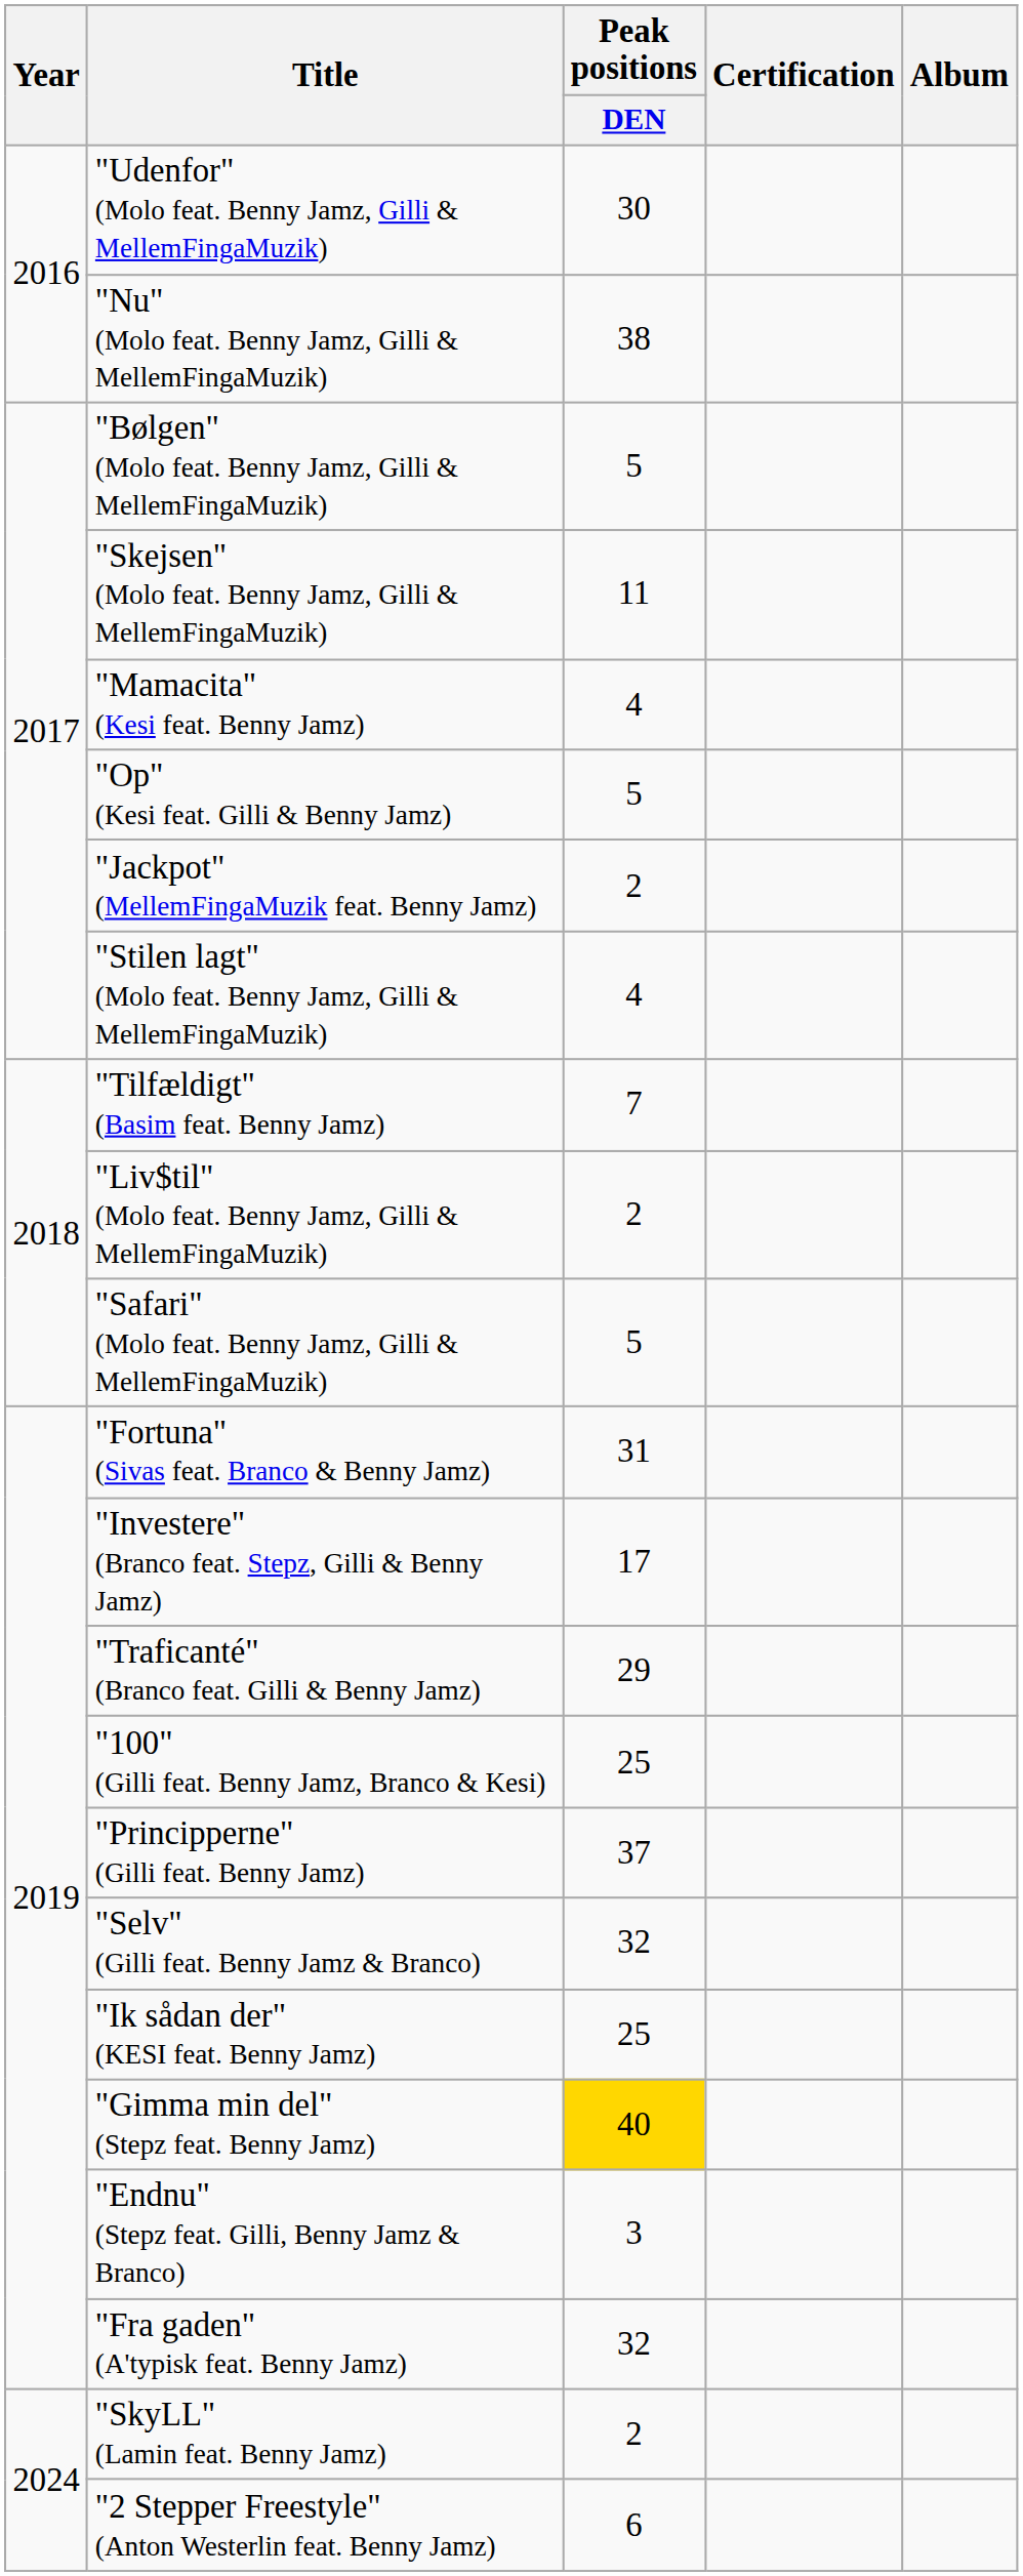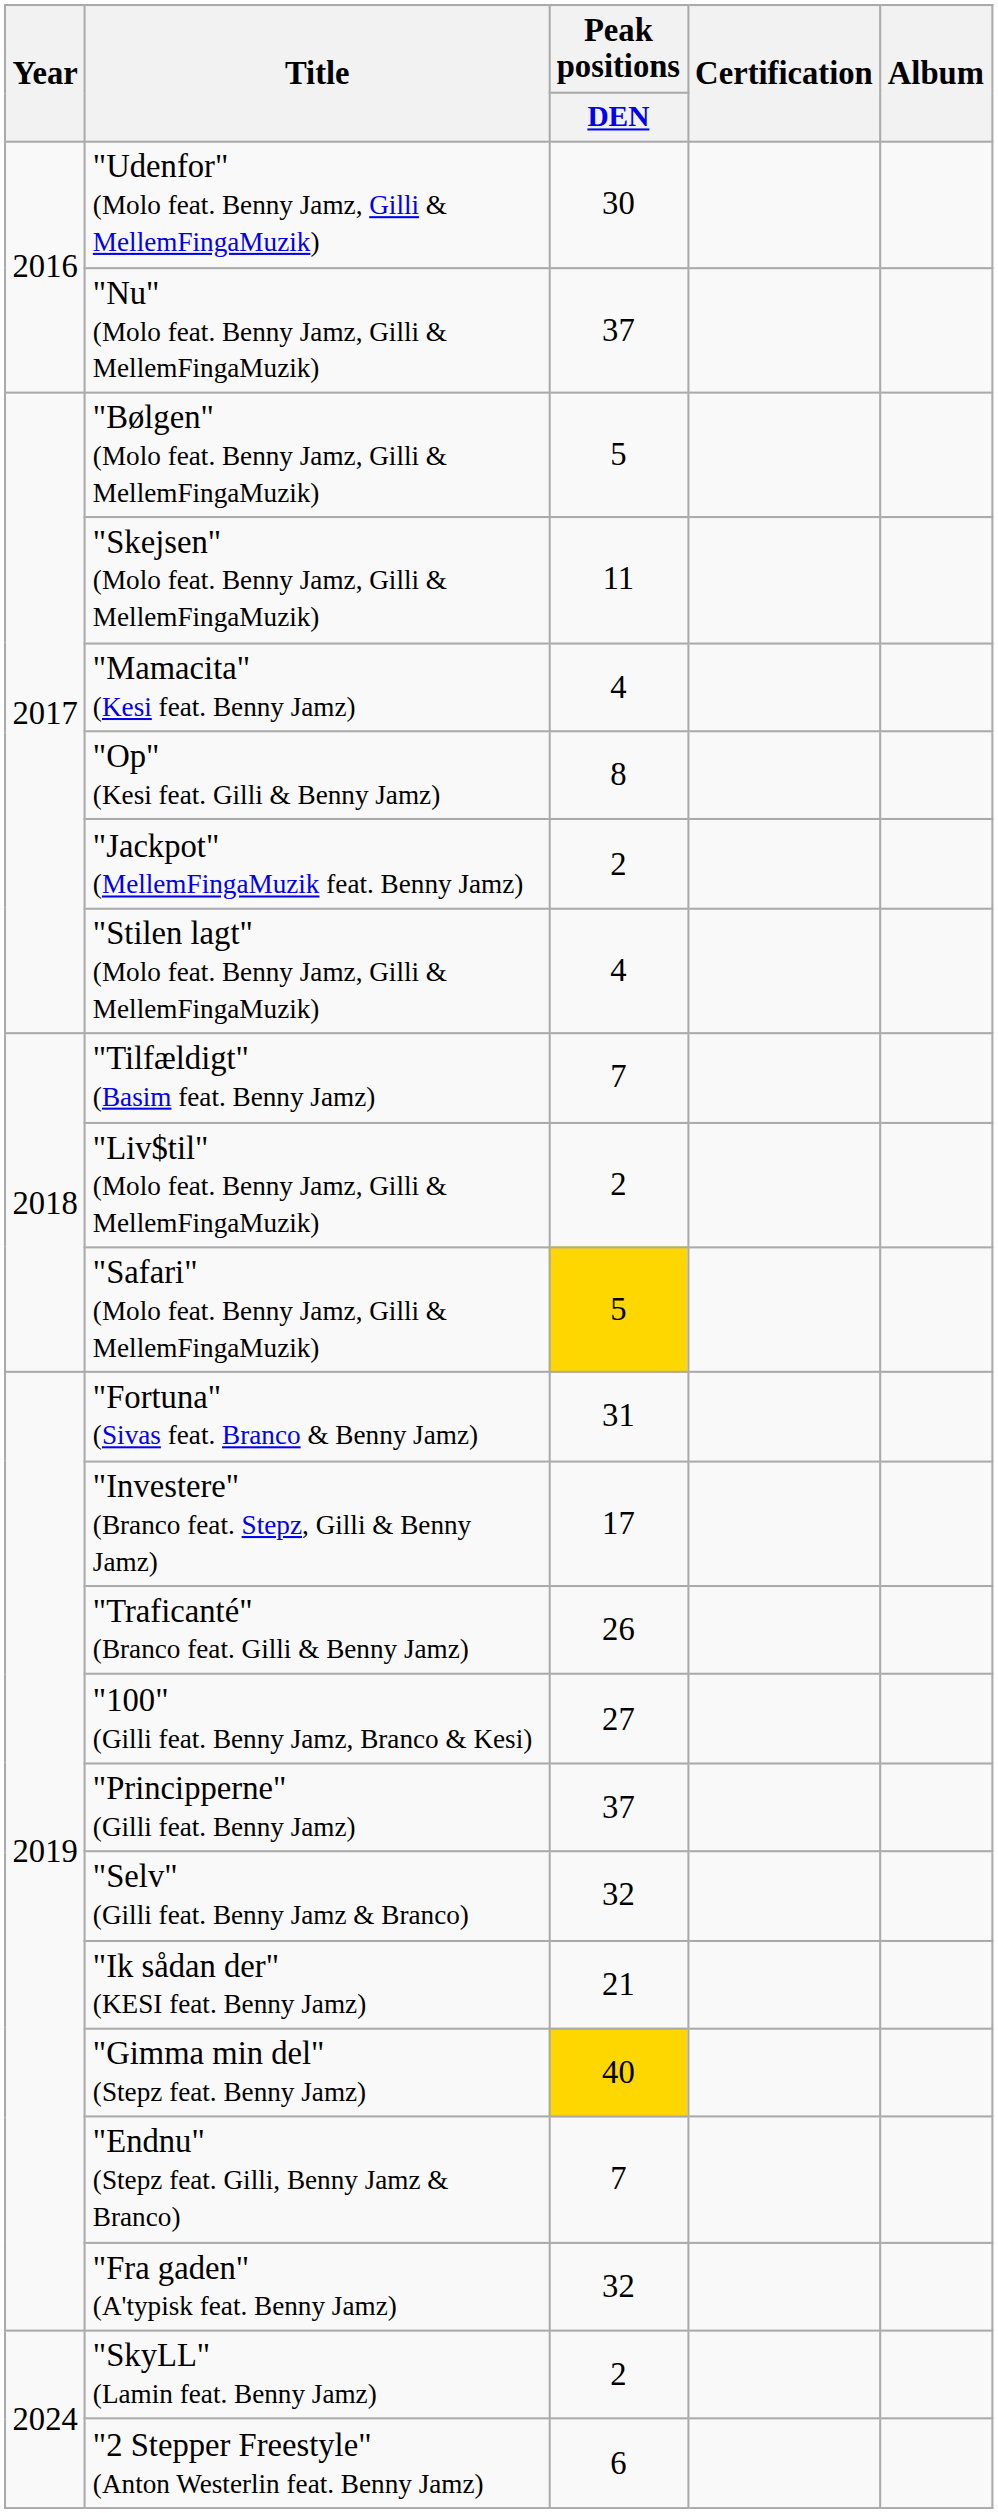 <table class="wikitable">
 <tr>
 <th align="center" rowspan="2" width="10">Year</th>
 <th align="center" rowspan="2" width="220">Title</th>
 <th align="center" colspan="1" width="20">Peak positions</th>
 <th align="center" rowspan="2">Certification</th>
 <th align="center" rowspan="2">Album</th>
 </tr>
 <tr>
 <th scope="col" style="width:3em;font-size:90%;"><a href='#'>DEN</a><br></th>
 </tr>
 <tr>
 <td style="text-align:center;" rowspan=2>2016</td>
 <td>"Udenfor"<br><small>(Molo feat. Benny Jamz, <a href='#'>Gilli</a> & <a href='#'>MellemFingaMuzik</a>)</small></td>
 <td style="text-align:center;">30</td>
 <td style="text-align:center;"></td>
 <td style="text-align:center;"></td>
 </tr>
 <tr>
 <td>"Nu"<br><small>(Molo feat. Benny Jamz, Gilli & MellemFingaMuzik)</small></td>
-<td style="text-align:center;">38</td>
+<td style="text-align:center;">37</td>
 <td style="text-align:center;"></td>
 <td style="text-align:center;"></td>
 </tr>
 <tr>
 <td style="text-align:center;" rowspan=6>2017</td>
 <td>"Bølgen"<br><small>(Molo feat. Benny Jamz, Gilli & MellemFingaMuzik)</small></td>
 <td style="text-align:center;">5</td>
 <td style="text-align:center;"></td>
 <td style="text-align:center;"></td>
 </tr>
 <tr>
 <td>"Skejsen"<br><small>(Molo feat. Benny Jamz, Gilli & MellemFingaMuzik)</small></td>
 <td style="text-align:center;">11</td>
 <td style="text-align:center;"></td>
 <td style="text-align:center;"></td>
 </tr>
 <tr>
 <td>"Mamacita"<br><small>(<a href='#'>Kesi</a> feat. Benny Jamz)</small></td>
 <td style="text-align:center;">4</td>
 <td style="text-align:center;"></td>
 <td style="text-align:center;"></td>
 </tr>
 <tr>
 <td>"Op"<br><small>(Kesi feat. Gilli & Benny Jamz)</small></td>
-<td style="text-align:center;">5</td>
+<td style="text-align:center;">8</td>
 <td style="text-align:center;"></td>
 <td style="text-align:center;"></td>
 </tr>
 <tr>
 <td>"Jackpot"<br><small>(<a href='#'>MellemFingaMuzik</a> feat. Benny Jamz)</small></td>
 <td style="text-align:center;">2</td>
 <td style="text-align:center;"></td>
 <td style="text-align:center;"></td>
 </tr>
 <tr>
 <td>"Stilen lagt"<br><small>(Molo feat. Benny Jamz, Gilli & MellemFingaMuzik)</small></td>
 <td style="text-align:center;">4</td>
 <td style="text-align:center;"></td>
 <td style="text-align:center;"></td>
 </tr>
 <tr>
 <td style="text-align:center;" rowspan=3>2018</td>
 <td>"Tilfældigt"<br><small>(<a href='#'>Basim</a> feat. Benny Jamz)</small></td>
 <td style="text-align:center;">7</td>
 <td style="text-align:center;"></td>
 <td style="text-align:center;"></td>
 </tr>
 <tr>
 <td>"Liv$til"<br><small>(Molo feat. Benny Jamz, Gilli & MellemFingaMuzik)</small></td>
 <td style="text-align:center;">2</td>
 <td style="text-align:center;"></td>
 <td style="text-align:center;"></td>
 </tr>
 <tr>
 <td>"Safari"<br><small>(Molo feat. Benny Jamz, Gilli & MellemFingaMuzik)</small></td>
-<td style="text-align:center;">5</td>
+<td style="background: gold; text-align:center;">5</td>
 <td style="text-align:center;"></td>
 <td style="text-align:center;"></td>
 </tr>
 <tr>
 <td style="text-align:center;" rowspan=10>2019</td>
 <td>"Fortuna"<br><small>(<a href='#'>Sivas</a> feat. <a href='#'>Branco</a> & Benny Jamz)</small></td>
 <td style="text-align:center;">31</td>
 <td style="text-align:center;"></td>
 <td style="text-align:center;"></td>
 </tr>
 <tr>
 <td>"Investere"<br><small>(Branco feat. <a href='#'>Stepz</a>, Gilli & Benny Jamz)</small></td>
 <td style="text-align:center;">17</td>
 <td style="text-align:center;"></td>
 <td style="text-align:center;"></td>
 </tr>
 <tr>
 <td>"Traficanté"<br><small>(Branco feat. Gilli & Benny Jamz)</small></td>
-<td style="text-align:center;">29</td>
+<td style="text-align:center;">26</td>
 <td style="text-align:center;"></td>
 <td style="text-align:center;"></td>
 </tr>
 <tr>
 <td>"100"<br><small>(Gilli feat. Benny Jamz, Branco & Kesi)</small></td>
-<td style="text-align:center;">25</td>
+<td style="text-align:center;">27</td>
 <td style="text-align:center;"></td>
 <td style="text-align:center;"></td>
 </tr>
 <tr>
 <td>"Principperne"<br><small>(Gilli feat. Benny Jamz)</small></td>
 <td style="text-align:center;">37</td>
 <td style="text-align:center;"></td>
 <td style="text-align:center;"></td>
 </tr>
 <tr>
 <td>"Selv"<br><small>(Gilli feat. Benny Jamz & Branco)</small></td>
 <td style="text-align:center;">32</td>
 <td style="text-align:center;"></td>
 <td style="text-align:center;"></td>
 </tr>
 <tr>
 <td>"Ik sådan der"<br><small>(KESI feat. Benny Jamz)</small></td>
-<td style="text-align:center;">25</td>
+<td style="text-align:center;">21</td>
 <td style="text-align:center;"></td>
 <td style="text-align:center;"></td>
 </tr>
 <tr>
 <td>"Gimma min del"<br><small>(Stepz feat. Benny Jamz)</small></td>
 <td style="background: gold; text-align:center;">40</td>
 <td style="text-align:center;"></td>
 <td style="text-align:center;"></td>
 </tr>
 <tr>
 <td>"Endnu"<br><small>(Stepz feat. Gilli, Benny Jamz & Branco)</small></td>
-<td style="text-align:center;">3</td>
+<td style="text-align:center;">7</td>
 <td style="text-align:center;"></td>
 <td style="text-align:center;"></td>
 </tr>
 <tr>
 <td>"Fra gaden"<br><small>(A'typisk feat. Benny Jamz)</small></td>
 <td style="text-align:center;">32</td>
 <td style="text-align:center;"></td>
 <td style="text-align:center;"></td>
 </tr>
 <tr>
 <td style="text-align:center;" rowspan="2">2024</td>
 <td>"SkyLL"<br><small>(Lamin feat. Benny Jamz)</small></td>
 <td style="text-align:center;">2</td>
 <td></td>
 <td></td>
 </tr>
 <tr>
 <td>"2 Stepper Freestyle"<br><small>(Anton Westerlin feat. Benny Jamz)</small></td>
 <td style="text-align:center;">6<br></td>
 <td></td>
 <td></td>
 </tr>
 </table>
